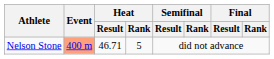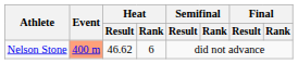 <table class="wikitable" style="font-size:90%">
 <tr>
 <th rowspan="2">Athlete</th>
 <th rowspan="2">Event</th>
 <th colspan="2">Heat</th>
 <th colspan="2">Semifinal</th>
 <th colspan="2">Final</th>
 </tr>
 <tr style="font-size:95%">
 <th>Result</th>
 <th>Rank</th>
 <th>Result</th>
 <th>Rank</th>
 <th>Result</th>
 <th>Rank</th>
 </tr>
 <tr align=center>
 <td align=left><a href='#'>Nelson Stone</a></td>
 <td align=left style="background: lightsalmon;"><a href='#'>400 m</a></td>
-<td>46.71</td>
-<td>5</td>
+<td>46.62</td>
+<td>6</td>
 <td colspan=4>did not advance</td>
 </tr>
 </table>
